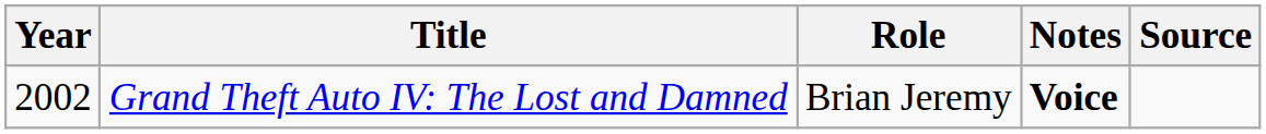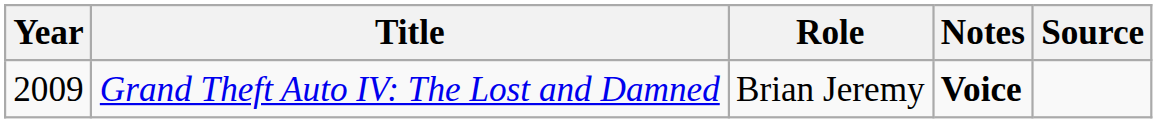 <table class="wikitable">
 <tr>
 <th>Year</th>
 <th>Title</th>
 <th>Role</th>
 <th class="unsortable">Notes</th>
 <th class="unsortable">Source</th>
 </tr>
 <tr>
-<td>2002</td>
+<td>2009</td>
 <td><em><a href='#'>Grand Theft Auto IV: The Lost and Damned</a></em></td>
 <td>Brian Jeremy</td>
 <td><strong>Voice</strong></td>
 <td></td>
 </tr>
 </table>
